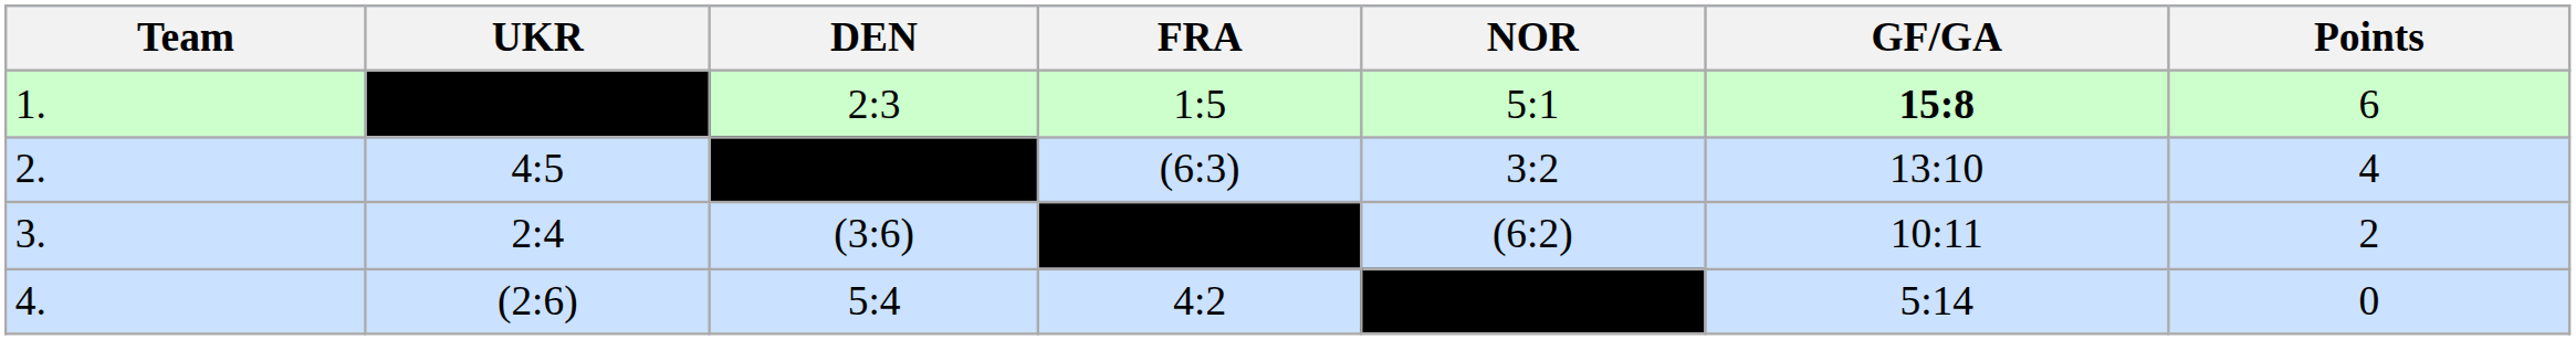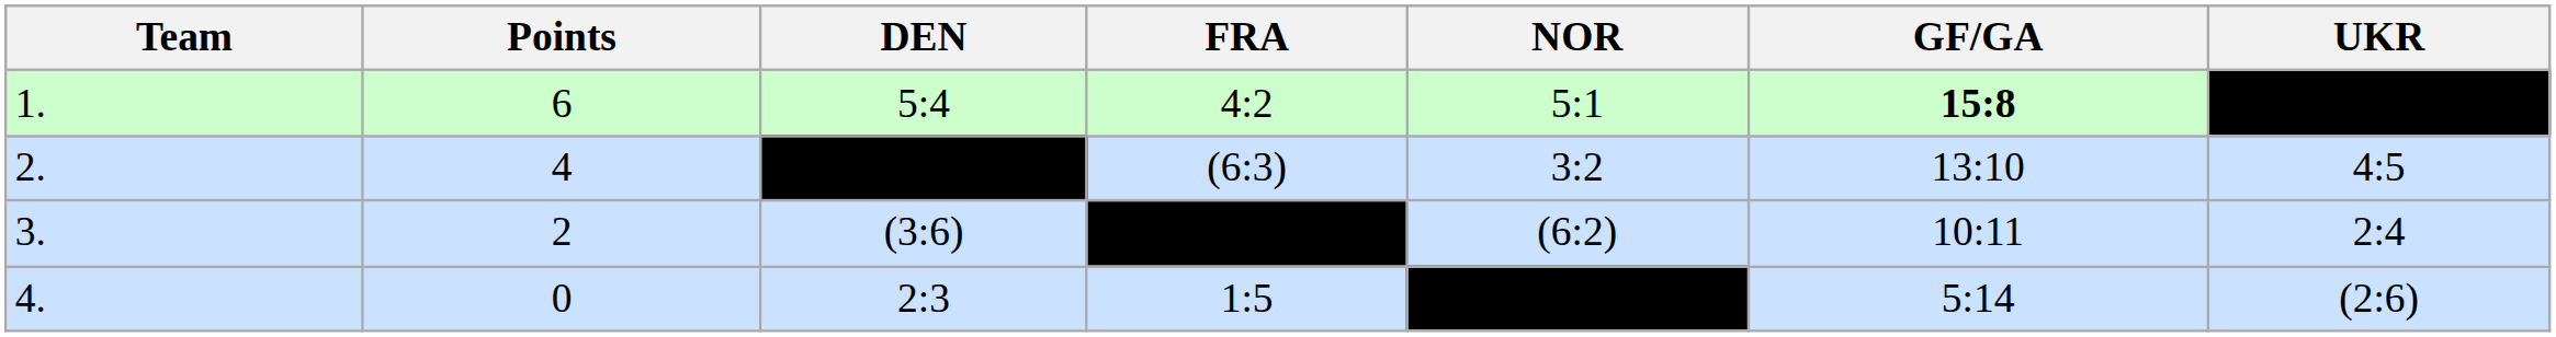 <table class="wikitable" bgcolor="#EFEFFF" width="50%">
 <tr bgcolor="#BCD2EE">
 <th>Team</th>
-<th>UKR</th>
+<th>Points</th>
 <th>DEN</th>
 <th>FRA</th>
 <th>NOR</th>
 <th>GF/GA</th>
-<th>Points</th>
+<th>UKR</th>
 </tr>
 <tr bgcolor="#ccffcc" align="center">
 <td align="left">1. </td>
-<td style="background:#000000;"></td>
-<td>2:3</td>
-<td>1:5</td>
+<td>6</td>
+<td>5:4</td>
+<td>4:2</td>
 <td>5:1</td>
 <td><strong>15:8</strong></td>
-<td>6</td>
+<td style="background:#000000;"></td>
 </tr>
 <tr bgcolor="#CAE1FF" align="center">
 <td align="left">2. </td>
-<td>4:5</td>
+<td>4</td>
 <td style="background:#000000;"></td>
 <td>(6:3)</td>
 <td>3:2</td>
 <td>13:10</td>
-<td>4</td>
+<td>4:5</td>
 </tr>
 <tr bgcolor="#CAE1FF" align="center">
 <td align="left">3. </td>
-<td>2:4</td>
+<td>2</td>
 <td>(3:6)</td>
 <td style="background:#000000;"></td>
 <td>(6:2)</td>
 <td>10:11</td>
-<td>2</td>
+<td>2:4</td>
 </tr>
 <tr bgcolor="#CAE1FF" align="center">
 <td align="left">4. </td>
-<td>(2:6)</td>
-<td>5:4</td>
-<td>4:2</td>
+<td>0</td>
+<td>2:3</td>
+<td>1:5</td>
 <td style="background:#000000;"></td>
 <td>5:14</td>
-<td>0</td>
+<td>(2:6)</td>
 </tr>
 </table>
